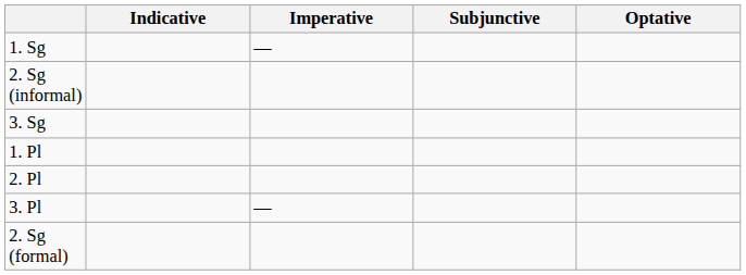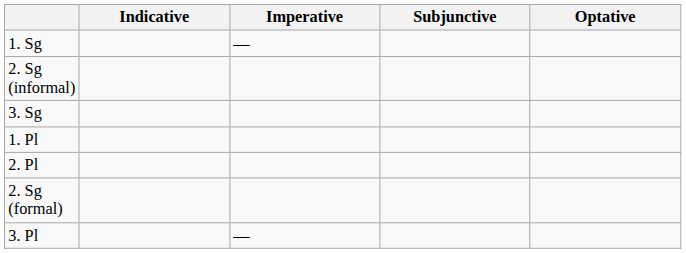 <table class="wikitable">
 <tr>
 <th width="40"></th>
 <th width="140">Indicative</th>
 <th width="140">Imperative</th>
 <th width="140">Subjunctive</th>
 <th width="140">Optative</th>
 </tr>
 <tr>
 <td>1. Sg</td>
 <td></td>
 <td>—</td>
 <td></td>
 <td></td>
 </tr>
 <tr>
 <td>2. Sg (informal)</td>
 <td></td>
 <td></td>
 <td></td>
 <td></td>
 </tr>
 <tr>
 <td>3. Sg</td>
 <td></td>
 <td></td>
 <td></td>
 <td></td>
 </tr>
 <tr>
 <td>1. Pl</td>
 <td></td>
 <td></td>
 <td></td>
 <td></td>
 </tr>
 <tr>
 <td>2. Pl</td>
 <td></td>
 <td></td>
 <td></td>
 <td></td>
 </tr>
 <tr>
+<td>2. Sg (formal)</td>
+<td></td>
+<td></td>
+<td></td>
+<td></td>
+</tr>
+<tr>
 <td>3. Pl</td>
 <td></td>
 <td>—</td>
 <td></td>
 <td></td>
 </tr>
-<tr>
-<td>2. Sg (formal)</td>
-<td></td>
-<td></td>
-<td></td>
-<td></td>
-</tr>
 </table>
